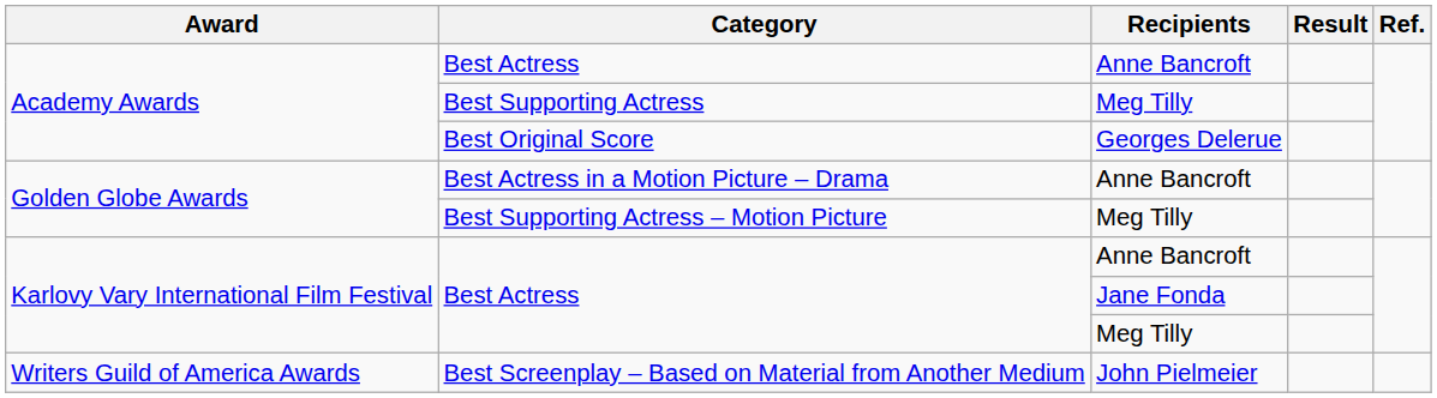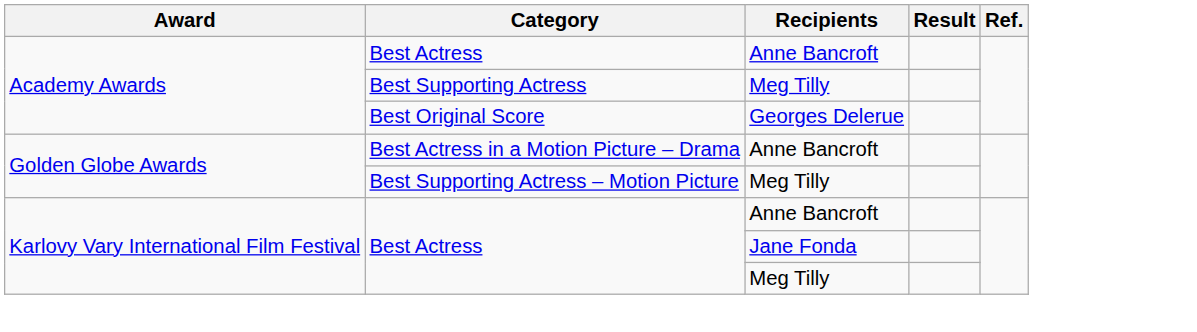 <table class="wikitable plainrowheaders">
 <tr>
 <th>Award</th>
 <th>Category</th>
 <th>Recipients</th>
 <th>Result</th>
 <th>Ref.</th>
 </tr>
 <tr>
 <td rowspan="3"><a href='#'>Academy Awards</a></td>
 <td><a href='#'>Best Actress</a></td>
 <td><a href='#'>Anne Bancroft</a></td>
 <td></td>
 <td align="center" rowspan="3"></td>
 </tr>
 <tr>
 <td><a href='#'>Best Supporting Actress</a></td>
 <td><a href='#'>Meg Tilly</a></td>
 <td></td>
 </tr>
 <tr>
 <td><a href='#'>Best Original Score</a></td>
 <td><a href='#'>Georges Delerue</a></td>
 <td></td>
 </tr>
 <tr>
 <td rowspan="2"><a href='#'>Golden Globe Awards</a></td>
 <td><a href='#'>Best Actress in a Motion Picture – Drama</a></td>
 <td>Anne Bancroft</td>
 <td></td>
 <td align="center" rowspan="2"></td>
 </tr>
 <tr>
 <td><a href='#'>Best Supporting Actress – Motion Picture</a></td>
 <td>Meg Tilly</td>
 <td></td>
 </tr>
 <tr>
 <td rowspan="3"><a href='#'>Karlovy Vary International Film Festival</a></td>
 <td rowspan="3"><a href='#'>Best Actress</a></td>
 <td>Anne Bancroft</td>
 <td></td>
 <td align="center" rowspan="3"></td>
 </tr>
 <tr>
 <td><a href='#'>Jane Fonda</a></td>
 <td></td>
 </tr>
 <tr>
 <td>Meg Tilly</td>
 <td></td>
 </tr>
-<tr>
-<td><a href='#'>Writers Guild of America Awards</a></td>
-<td><a href='#'>Best Screenplay – Based on Material from Another Medium</a></td>
-<td><a href='#'>John Pielmeier</a></td>
-<td></td>
-<td align="center"></td>
-</tr>
 </table>
